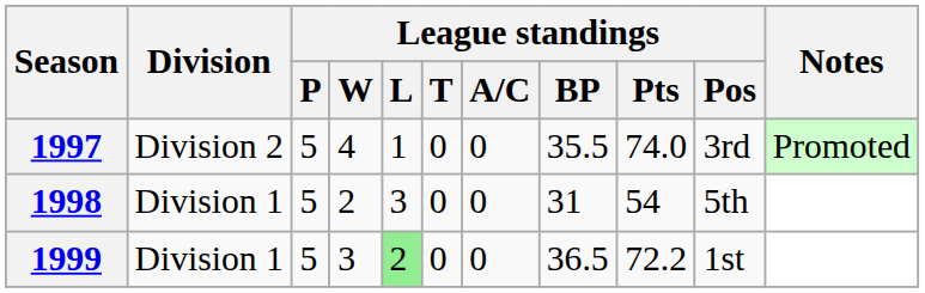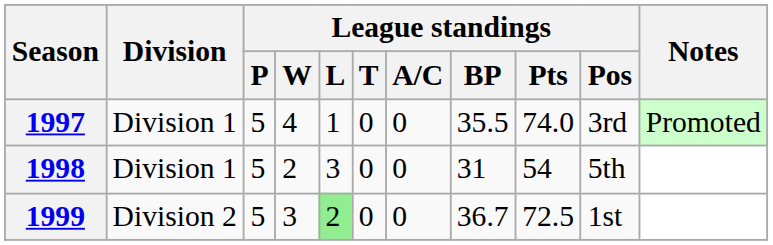 <table class="wikitable sortable">
 <tr>
 <th scope="col" rowspan="2">Season</th>
 <th scope="col" rowspan="2">Division</th>
 <th scope="col" colspan="8">League standings</th>
 <th scope="col" rowspan="2">Notes</th>
 </tr>
 <tr>
 <th scope="col">P</th>
 <th scope="col">W</th>
 <th scope="col">L</th>
 <th scope="col">T</th>
 <th scope="col">A/C</th>
 <th scope="col">BP</th>
 <th scope="col">Pts</th>
 <th scope="col">Pos</th>
 </tr>
 <tr>
 <th scope="row"><a href='#'>1997</a></th>
-<td>Division 2</td>
+<td>Division 1</td>
 <td>5</td>
 <td>4</td>
 <td>1</td>
 <td>0</td>
 <td>0</td>
 <td>35.5</td>
 <td>74.0</td>
 <td>3rd</td>
 <td style="background: #cfc;">Promoted</td>
 </tr>
 <tr>
 <th scope="row"><a href='#'>1998</a></th>
 <td>Division 1</td>
 <td>5</td>
 <td>2</td>
 <td>3</td>
 <td>0</td>
 <td>0</td>
 <td>31</td>
 <td>54</td>
 <td>5th</td>
 <td style="background: white;"></td>
 </tr>
 <tr>
 <th scope="row"><a href='#'>1999</a></th>
-<td>Division 1</td>
+<td>Division 2</td>
 <td>5</td>
 <td>3</td>
 <td style="background: lightgreen;">2</td>
 <td>0</td>
 <td>0</td>
-<td>36.5</td>
-<td>72.2</td>
+<td>36.7</td>
+<td>72.5</td>
 <td>1st</td>
 <td style="background: white;"></td>
 </tr>
 </table>
